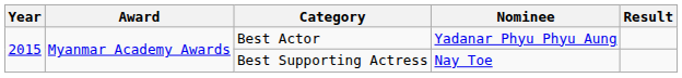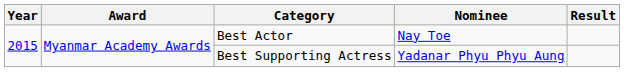 <table class="wikitable">
 <tr>
 <th>Year</th>
 <th>Award</th>
 <th>Category</th>
 <th>Nominee</th>
 <th>Result</th>
 </tr>
 <tr>
 <td scope="row" rowspan="2"><a href='#'>2015</a></td>
 <td scope="row" rowspan="2"><a href='#'>Myanmar Academy Awards</a></td>
 <td>Best Actor</td>
-<td><a href='#'>Yadanar Phyu Phyu Aung</a></td>
+<td><a href='#'>Nay Toe</a></td>
 <td></td>
 </tr>
 <tr>
 <td>Best Supporting Actress</td>
-<td><a href='#'>Nay Toe</a></td>
+<td><a href='#'>Yadanar Phyu Phyu Aung</a></td>
 <td></td>
 </tr>
 </table>
